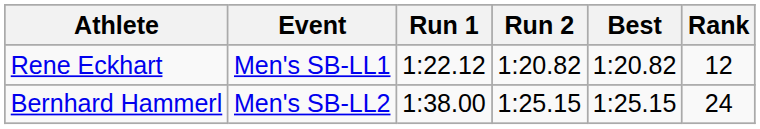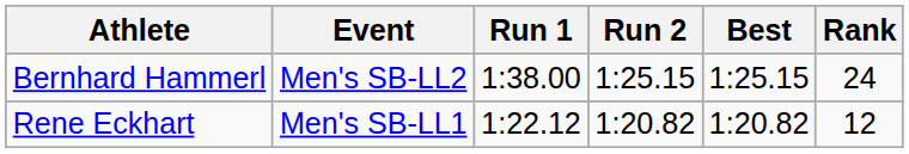 <table class="wikitable" style="font-size:90%">
 <tr>
 <th>Athlete</th>
 <th>Event</th>
 <th>Run 1</th>
 <th>Run 2</th>
 <th>Best</th>
 <th>Rank</th>
 </tr>
 <tr align=center>
+<td align=left><a href='#'>Bernhard Hammerl</a></td>
+<td align=left><a href='#'>Men's SB-LL2</a></td>
+<td>1:38.00</td>
+<td>1:25.15</td>
+<td>1:25.15</td>
+<td>24</td>
+</tr>
+<tr align=center>
 <td align=left><a href='#'>Rene Eckhart</a></td>
 <td align=left><a href='#'>Men's SB-LL1</a></td>
 <td>1:22.12</td>
 <td>1:20.82</td>
 <td>1:20.82</td>
 <td>12</td>
 </tr>
-<tr align=center>
-<td align=left><a href='#'>Bernhard Hammerl</a></td>
-<td align=left><a href='#'>Men's SB-LL2</a></td>
-<td>1:38.00</td>
-<td>1:25.15</td>
-<td>1:25.15</td>
-<td>24</td>
-</tr>
 </table>
